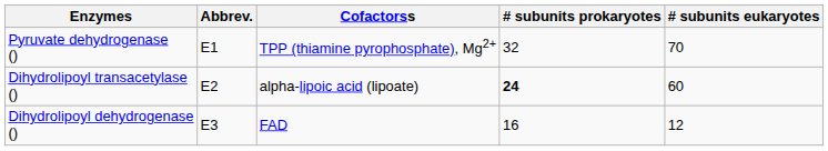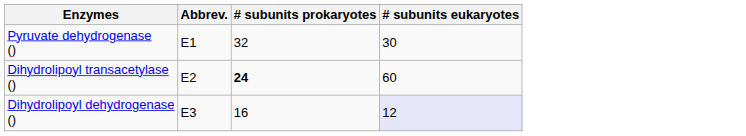 <table class="wikitable">
 <tr>
 <th>Enzymes</th>
 <th>Abbrev.</th>
-<th><a href='#'>Cofactors</a>s</th>
 <th># subunits prokaryotes</th>
 <th># subunits eukaryotes</th>
 </tr>
 <tr>
 <td><a href='#'>Pyruvate dehydrogenase</a><br>()</td>
 <td>E1</td>
-<td><a href='#'>TPP (thiamine pyrophosphate)</a>, Mg<sup>2+</sup></td>
 <td>32</td>
-<td>70</td>
+<td>30</td>
 </tr>
 <tr>
 <td><a href='#'>Dihydrolipoyl transacetylase</a><br>()</td>
 <td>E2</td>
-<td>alpha-<a href='#'>lipoic acid</a> (lipoate)<br></td>
 <td><strong>24</strong></td>
 <td>60</td>
 </tr>
 <tr>
 <td><a href='#'>Dihydrolipoyl dehydrogenase</a><br>()</td>
 <td>E3</td>
-<td><a href='#'>FAD</a><br></td>
 <td>16</td>
-<td>12</td>
+<td style="background: lavender;">12</td>
 </tr>
 </table>
